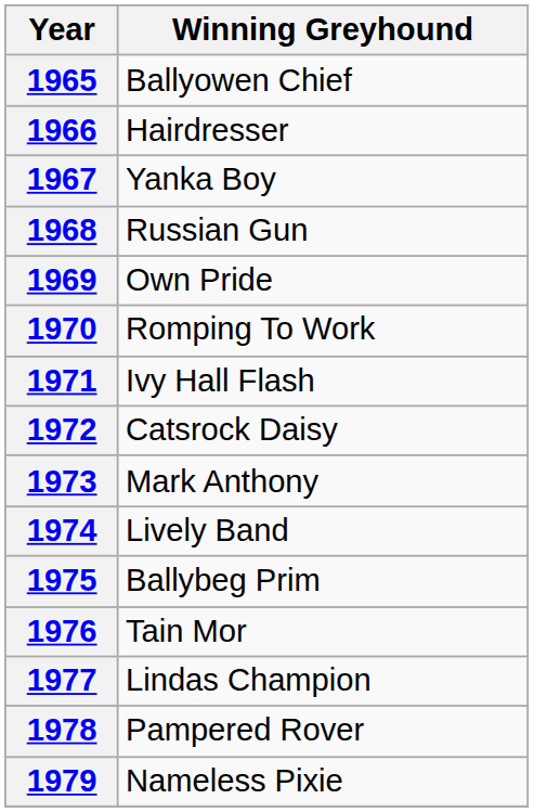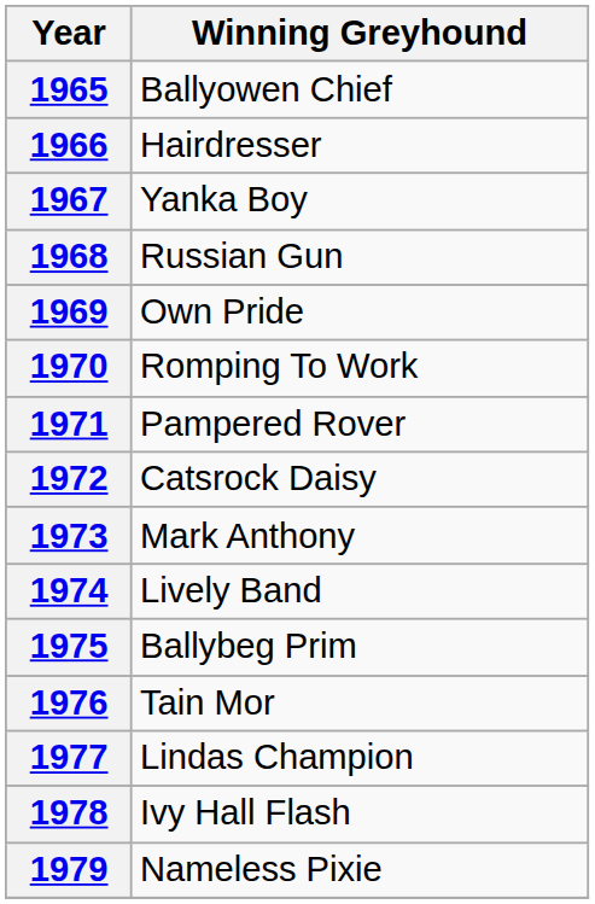 <table class="wikitable">
 <tr>
 <th width=50>Year</th>
 <th width=200>Winning Greyhound</th>
 </tr>
 <tr>
 <th><a href='#'>1965</a></th>
 <td>Ballyowen Chief</td>
 </tr>
 <tr>
 <th><a href='#'>1966</a></th>
 <td>Hairdresser</td>
 </tr>
 <tr>
 <th><a href='#'>1967</a></th>
 <td>Yanka Boy</td>
 </tr>
 <tr>
 <th><a href='#'>1968</a></th>
 <td>Russian Gun</td>
 </tr>
 <tr>
 <th><a href='#'>1969</a></th>
 <td>Own Pride</td>
 </tr>
 <tr>
 <th><a href='#'>1970</a></th>
 <td>Romping To Work</td>
 </tr>
 <tr>
 <th><a href='#'>1971</a></th>
-<td>Ivy Hall Flash</td>
+<td>Pampered Rover</td>
 </tr>
 <tr>
 <th><a href='#'>1972</a></th>
 <td>Catsrock Daisy</td>
 </tr>
 <tr>
 <th><a href='#'>1973</a></th>
 <td>Mark Anthony</td>
 </tr>
 <tr>
 <th><a href='#'>1974</a></th>
 <td>Lively Band</td>
 </tr>
 <tr>
 <th><a href='#'>1975</a></th>
 <td>Ballybeg Prim</td>
 </tr>
 <tr>
 <th><a href='#'>1976</a></th>
 <td>Tain Mor</td>
 </tr>
 <tr>
 <th><a href='#'>1977</a></th>
 <td>Lindas Champion</td>
 </tr>
 <tr>
 <th><a href='#'>1978</a></th>
-<td>Pampered Rover</td>
+<td>Ivy Hall Flash</td>
 </tr>
 <tr>
 <th><a href='#'>1979</a></th>
 <td>Nameless Pixie </td>
 </tr>
 <tr>
 </tr>
 </table>
